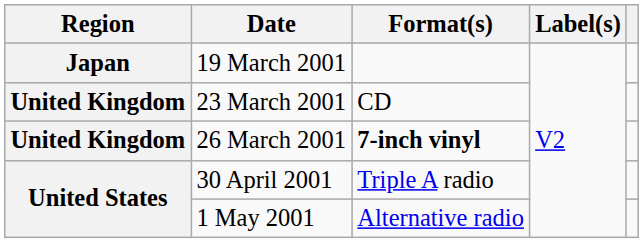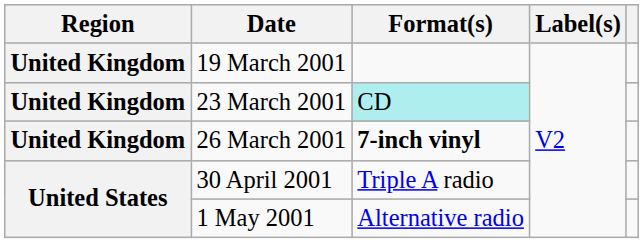 <table class="wikitable plainrowheaders">
 <tr>
 <th scope="col">Region</th>
 <th scope="col">Date</th>
 <th scope="col">Format(s)</th>
 <th scope="col">Label(s)</th>
 <th scope="col"></th>
 </tr>
 <tr>
-<th scope="row">Japan</th>
+<th scope="row">United Kingdom</th>
 <td>19 March 2001</td>
 <td></td>
 <td rowspan="5"><a href='#'>V2</a></td>
 <td align="center"></td>
 </tr>
 <tr>
 <th scope="row">United Kingdom</th>
 <td>23 March 2001</td>
-<td>CD</td>
+<td style="background: paleturquoise;">CD</td>
 <td align="center"></td>
 </tr>
 <tr>
 <th scope="row">United Kingdom</th>
 <td>26 March 2001</td>
 <td><strong>7-inch vinyl</strong></td>
 <td align="center"></td>
 </tr>
 <tr>
 <th scope="row" rowspan="2">United States</th>
 <td>30 April 2001</td>
 <td><a href='#'>Triple A</a> radio</td>
 <td align="center"></td>
 </tr>
 <tr>
 <td>1 May 2001</td>
 <td><a href='#'>Alternative radio</a></td>
 <td align="center"></td>
 </tr>
 </table>
